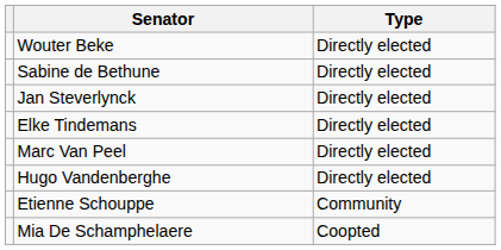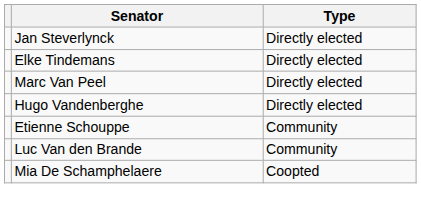 <table class="sortable wikitable" style="text-align:left; font-size:90%">
 <tr>
 <th></th>
 <th width="250">Senator</th>
 <th width="150">Type</th>
-</tr>
-<tr>
-<td></td>
-<td>Wouter Beke</td>
-<td>Directly elected</td>
-</tr>
-<tr>
-<td></td>
-<td>Sabine de Bethune</td>
-<td>Directly elected</td>
 </tr>
 <tr>
 <td></td>
 <td>Jan Steverlynck</td>
 <td>Directly elected</td>
 </tr>
 <tr>
 <td></td>
 <td>Elke Tindemans</td>
 <td>Directly elected</td>
 </tr>
 <tr>
 <td></td>
 <td>Marc Van Peel</td>
 <td>Directly elected</td>
 </tr>
 <tr>
 <td></td>
 <td>Hugo Vandenberghe</td>
 <td>Directly elected</td>
 </tr>
 <tr>
 <td></td>
 <td>Etienne Schouppe</td>
 <td>Community</td>
 </tr>
 <tr>
 <td></td>
+<td>Luc Van den Brande</td>
+<td>Community</td>
+</tr>
+<tr>
+<td></td>
 <td>Mia De Schamphelaere</td>
 <td>Coopted</td>
 </tr>
 </table>
